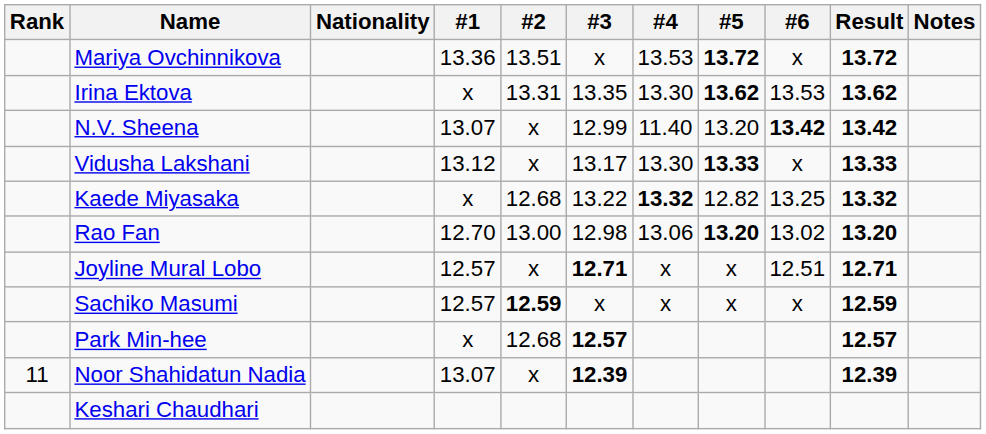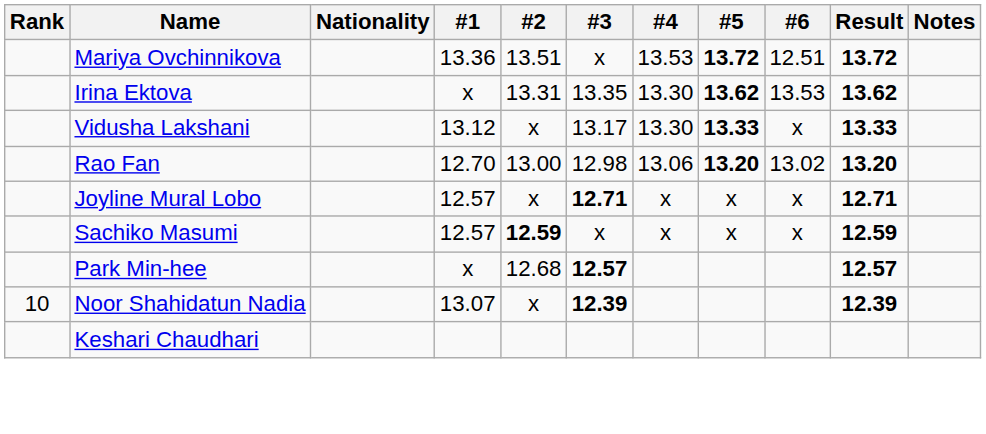 <table class="wikitable sortable" style="text-align:center">
 <tr>
 <th>Rank</th>
 <th>Name</th>
 <th>Nationality</th>
 <th>#1</th>
 <th>#2</th>
 <th>#3</th>
 <th>#4</th>
 <th>#5</th>
 <th>#6</th>
 <th>Result</th>
 <th>Notes</th>
 </tr>
 <tr>
 <td></td>
 <td align=left><a href='#'>Mariya Ovchinnikova</a></td>
 <td align=left></td>
 <td>13.36</td>
 <td>13.51</td>
 <td>x</td>
 <td>13.53</td>
 <td><strong>13.72</strong></td>
-<td>x</td>
+<td>12.51</td>
 <td><strong>13.72</strong></td>
 <td></td>
 </tr>
 <tr>
 <td></td>
 <td align=left><a href='#'>Irina Ektova</a></td>
 <td align=left></td>
 <td>x</td>
 <td>13.31</td>
 <td>13.35</td>
 <td>13.30</td>
 <td><strong>13.62</strong></td>
 <td>13.53</td>
 <td><strong>13.62</strong></td>
 <td></td>
 </tr>
 <tr>
 <td></td>
-<td align=left><a href='#'>N.V. Sheena</a></td>
-<td align=left></td>
-<td>13.07</td>
-<td>x</td>
-<td>12.99</td>
-<td>11.40</td>
-<td>13.20</td>
-<td><strong>13.42</strong></td>
-<td><strong>13.42</strong></td>
-<td></td>
-</tr>
-<tr>
-<td></td>
 <td align=left><a href='#'>Vidusha Lakshani</a></td>
 <td align=left></td>
 <td>13.12</td>
 <td>x</td>
 <td>13.17</td>
 <td>13.30</td>
 <td><strong>13.33</strong></td>
 <td>x</td>
 <td><strong>13.33</strong></td>
-<td></td>
-</tr>
-<tr>
-<td></td>
-<td align=left><a href='#'>Kaede Miyasaka</a></td>
-<td align=left></td>
-<td>x</td>
-<td>12.68</td>
-<td>13.22</td>
-<td><strong>13.32</strong></td>
-<td>12.82</td>
-<td>13.25</td>
-<td><strong>13.32</strong></td>
 <td></td>
 </tr>
 <tr>
 <td></td>
 <td align=left><a href='#'>Rao Fan</a></td>
 <td align=left></td>
 <td>12.70</td>
 <td>13.00</td>
 <td>12.98</td>
 <td>13.06</td>
 <td><strong>13.20</strong></td>
 <td>13.02</td>
 <td><strong>13.20</strong></td>
 <td></td>
 </tr>
 <tr>
 <td></td>
 <td align=left><a href='#'>Joyline Mural Lobo</a></td>
 <td align=left></td>
 <td>12.57</td>
 <td>x</td>
 <td><strong>12.71</strong></td>
 <td>x</td>
 <td>x</td>
-<td>12.51</td>
+<td>x</td>
 <td><strong>12.71</strong></td>
 <td></td>
 </tr>
 <tr>
 <td></td>
 <td align=left><a href='#'>Sachiko Masumi</a></td>
 <td align=left></td>
 <td>12.57</td>
 <td><strong>12.59</strong></td>
 <td>x</td>
 <td>x</td>
 <td>x</td>
 <td>x</td>
 <td><strong>12.59</strong></td>
 <td></td>
 </tr>
 <tr>
 <td></td>
 <td align=left><a href='#'>Park Min-hee</a></td>
 <td align=left></td>
 <td>x</td>
 <td>12.68</td>
 <td><strong>12.57</strong></td>
 <td></td>
 <td></td>
 <td></td>
 <td><strong>12.57</strong></td>
 <td></td>
 </tr>
 <tr>
-<td>11</td>
+<td>10</td>
 <td align=left><a href='#'>Noor Shahidatun Nadia</a></td>
 <td align=left></td>
 <td>13.07</td>
 <td>x</td>
 <td><strong>12.39</strong></td>
 <td></td>
 <td></td>
 <td></td>
 <td><strong>12.39</strong></td>
 <td></td>
 </tr>
 <tr>
 <td></td>
 <td align=left><a href='#'>Keshari Chaudhari</a></td>
 <td align=left></td>
 <td></td>
 <td></td>
 <td></td>
 <td></td>
 <td></td>
 <td></td>
 <td><strong></strong></td>
 <td></td>
 </tr>
 </table>
